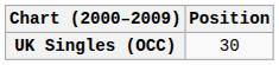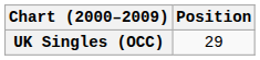 <table class="wikitable plainrowheaders" style="text-align:center">
 <tr>
 <th>Chart (2000–2009)</th>
 <th>Position</th>
 </tr>
 <tr>
 <th scope="row">UK Singles (OCC)</th>
-<td>30</td>
+<td>29</td>
 </tr>
 </table>
